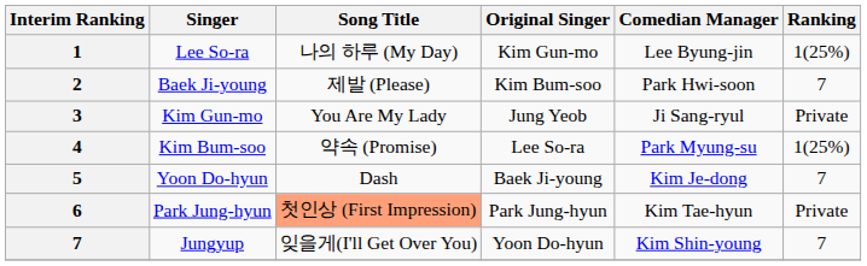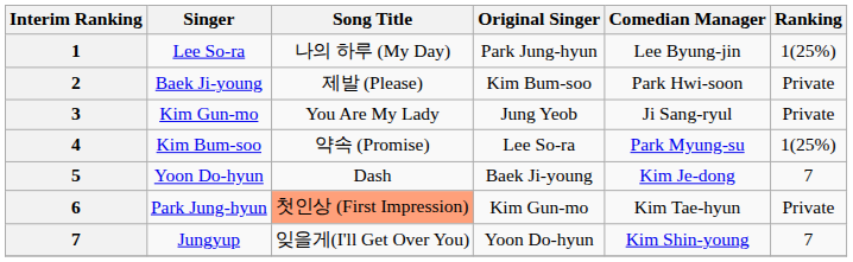 <table class="wikitable">
 <tr>
 <th>Interim Ranking</th>
 <th>Singer</th>
 <th>Song Title</th>
 <th>Original Singer</th>
 <th>Comedian Manager</th>
 <th>Ranking</th>
 </tr>
 <tr align="center">
 <th>1</th>
 <td><a href='#'>Lee So-ra</a></td>
 <td>나의 하루 (My Day)</td>
-<td>Kim Gun-mo</td>
+<td>Park Jung-hyun</td>
 <td>Lee Byung-jin</td>
 <td>1(25%)</td>
 </tr>
 <tr align="center">
 <th>2</th>
 <td><a href='#'>Baek Ji-young</a></td>
 <td>제발 (Please)</td>
 <td>Kim Bum-soo</td>
 <td>Park Hwi-soon</td>
-<td>7</td>
+<td>Private</td>
 </tr>
 <tr align="center">
 <th>3</th>
 <td><a href='#'>Kim Gun-mo</a></td>
 <td>You Are My Lady</td>
 <td>Jung Yeob</td>
 <td>Ji Sang-ryul</td>
 <td>Private</td>
 </tr>
 <tr align="center">
 <th>4</th>
 <td><a href='#'>Kim Bum-soo</a></td>
 <td>약속 (Promise)</td>
 <td>Lee So-ra</td>
 <td><a href='#'>Park Myung-su</a></td>
 <td>1(25%)</td>
 </tr>
 <tr align="center">
 <th>5</th>
 <td><a href='#'>Yoon Do-hyun</a></td>
 <td>Dash</td>
 <td>Baek Ji-young</td>
 <td><a href='#'>Kim Je-dong</a></td>
 <td>7</td>
 </tr>
 <tr align="center">
 <th>6</th>
 <td><a href='#'>Park Jung-hyun</a></td>
 <td style="background: lightsalmon;">첫인상 (First Impression)</td>
-<td>Park Jung-hyun</td>
+<td>Kim Gun-mo</td>
 <td>Kim Tae-hyun</td>
 <td>Private</td>
 </tr>
 <tr align="center">
 <th>7</th>
 <td><a href='#'>Jungyup</a></td>
 <td>잊을게(I'll Get Over You)</td>
 <td>Yoon Do-hyun</td>
 <td><a href='#'>Kim Shin-young</a></td>
 <td>7</td>
 </tr>
 <tr>
 </tr>
 </table>
